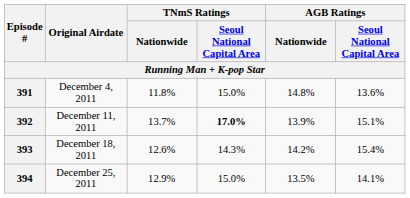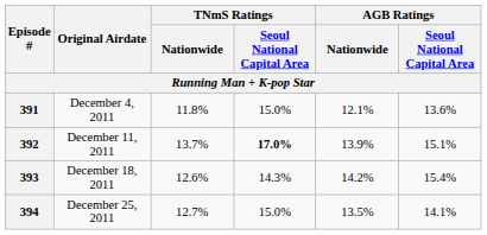 <table class=wikitable style="text-align:center">
 <tr>
 <th rowspan="2" style="width:40px;">Episode #</th>
 <th rowspan="2" style="width:120px;">Original Airdate</th>
 <th colspan="2">TNmS Ratings</th>
 <th colspan="2">AGB Ratings</th>
 </tr>
 <tr>
 <th width=100>Nationwide</th>
 <th width=100><a href='#'>Seoul National Capital Area</a></th>
 <th width=100>Nationwide</th>
 <th width=100><a href='#'>Seoul National Capital Area</a></th>
 </tr>
 <tr>
 <th colspan="6"><em>Running Man</em> + <em>K-pop Star</em></th>
 </tr>
 <tr>
 <th>391</th>
 <td>December 4, 2011</td>
 <td>11.8%</td>
 <td>15.0%</td>
-<td>14.8%</td>
+<td>12.1%</td>
 <td>13.6%</td>
 </tr>
 <tr>
 <th>392</th>
 <td>December 11, 2011</td>
 <td>13.7%</td>
 <td><strong>17.0%</strong></td>
 <td>13.9%</td>
 <td>15.1%</td>
 </tr>
 <tr>
 <th>393</th>
 <td>December 18, 2011</td>
 <td>12.6%</td>
 <td>14.3%</td>
 <td>14.2%</td>
 <td>15.4%</td>
 </tr>
 <tr>
 <th>394</th>
 <td>December 25, 2011</td>
-<td>12.9%</td>
+<td>12.7%</td>
 <td>15.0%</td>
 <td>13.5%</td>
 <td>14.1%</td>
 </tr>
 </table>
